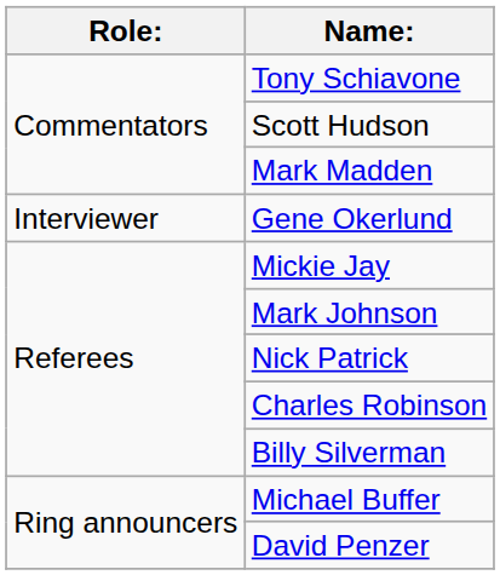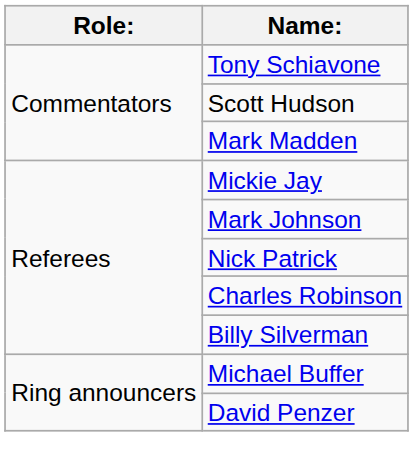 <table class=wikitable style="font-size:90%; margin: 0.5em 0 0.5em 1em; float: right; clear: right;">
 <tr>
 <th>Role:</th>
 <th>Name:</th>
 </tr>
 <tr>
 <td rowspan=3>Commentators</td>
 <td><a href='#'>Tony Schiavone</a></td>
 </tr>
 <tr>
 <td>Scott Hudson</td>
 </tr>
 <tr>
 <td><a href='#'>Mark Madden</a></td>
-</tr>
-<tr>
-<td>Interviewer</td>
-<td><a href='#'>Gene Okerlund</a></td>
 </tr>
 <tr>
 <td rowspan=5>Referees</td>
 <td><a href='#'>Mickie Jay</a></td>
 </tr>
 <tr>
 <td><a href='#'>Mark Johnson</a></td>
 </tr>
 <tr>
 <td><a href='#'>Nick Patrick</a></td>
 </tr>
 <tr>
 <td><a href='#'>Charles Robinson</a></td>
 </tr>
 <tr>
 <td><a href='#'>Billy Silverman</a></td>
 </tr>
 <tr>
 <td rowspan=2>Ring announcers</td>
 <td><a href='#'>Michael Buffer</a></td>
 </tr>
 <tr>
 <td><a href='#'>David Penzer</a></td>
 </tr>
 </table>
